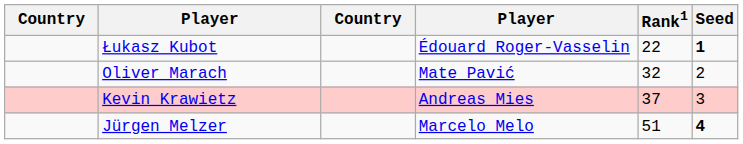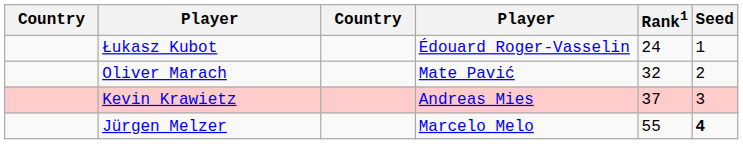 <table class="sortable wikitable">
 <tr>
 <th width="70">Country</th>
 <th width="175">Player</th>
 <th width="70">Country</th>
 <th width="175">Player</th>
 <th>Rank<sup>1</sup></th>
 <th>Seed</th>
 </tr>
 <tr>
 <td></td>
 <td><a href='#'>Łukasz Kubot</a></td>
 <td></td>
 <td><a href='#'>Édouard Roger-Vasselin</a></td>
-<td>22</td>
-<td><strong>1</strong></td>
+<td>24</td>
+<td>1</td>
 </tr>
 <tr>
 <td></td>
 <td><a href='#'>Oliver Marach</a></td>
 <td></td>
 <td><a href='#'>Mate Pavić</a></td>
 <td>32</td>
 <td>2</td>
 </tr>
 <tr style="background:#fcc;">
 <td></td>
 <td><a href='#'>Kevin Krawietz</a></td>
 <td></td>
 <td><a href='#'>Andreas Mies</a></td>
 <td>37</td>
 <td>3</td>
 </tr>
 <tr>
 <td></td>
 <td><a href='#'>Jürgen Melzer</a></td>
 <td></td>
 <td><a href='#'>Marcelo Melo</a></td>
-<td>51</td>
+<td>55</td>
 <td><strong>4</strong></td>
 </tr>
 </table>
